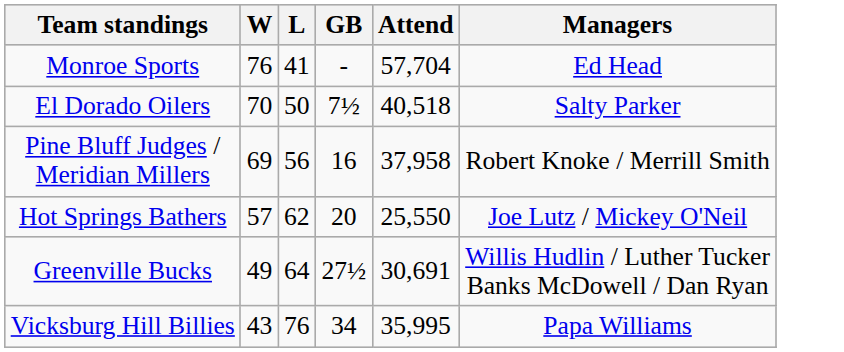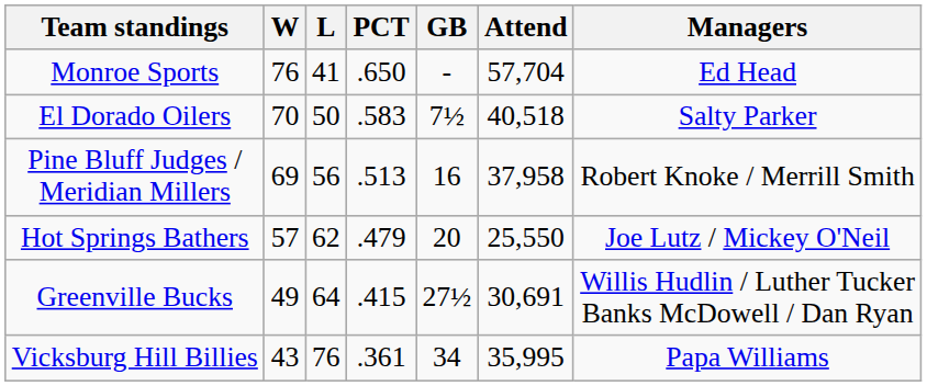 <table class="wikitable" style="text-align:center">
 <tr>
 <th>Team standings</th>
 <th>W</th>
 <th>L</th>
+<th>PCT</th>
 <th>GB</th>
 <th>Attend</th>
 <th>Managers</th>
 </tr>
 <tr>
 <td><a href='#'>Monroe Sports</a></td>
 <td>76</td>
 <td>41</td>
+<td>.650</td>
 <td>-</td>
 <td>57,704</td>
 <td><a href='#'>Ed Head</a></td>
 </tr>
 <tr>
 <td><a href='#'>El Dorado Oilers</a></td>
 <td>70</td>
 <td>50</td>
+<td>.583</td>
 <td>7½</td>
 <td>40,518</td>
 <td><a href='#'>Salty Parker</a></td>
 </tr>
 <tr>
 <td><a href='#'>Pine Bluff Judges</a> /<br> <a href='#'>Meridian Millers</a></td>
 <td>69</td>
 <td>56</td>
+<td>.513</td>
 <td>16</td>
 <td>37,958</td>
 <td>Robert Knoke / Merrill Smith</td>
 </tr>
 <tr>
 <td><a href='#'>Hot Springs Bathers</a></td>
 <td>57</td>
 <td>62</td>
+<td>.479</td>
 <td>20</td>
 <td>25,550</td>
 <td><a href='#'>Joe Lutz</a> / <a href='#'>Mickey O'Neil</a></td>
 </tr>
 <tr>
 <td><a href='#'>Greenville Bucks</a></td>
 <td>49</td>
 <td>64</td>
+<td>.415</td>
 <td>27½</td>
 <td>30,691</td>
 <td><a href='#'>Willis Hudlin</a> / Luther Tucker <br> Banks McDowell / Dan Ryan</td>
 </tr>
 <tr>
 <td><a href='#'>Vicksburg Hill Billies</a></td>
 <td>43</td>
 <td>76</td>
+<td>.361</td>
 <td>34</td>
 <td>35,995</td>
 <td><a href='#'>Papa Williams</a></td>
 </tr>
 </table>
